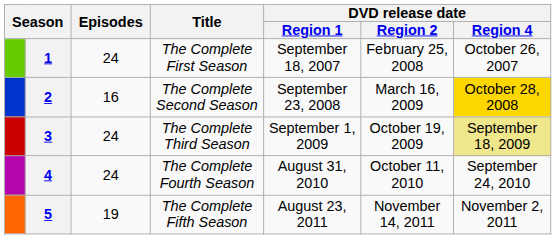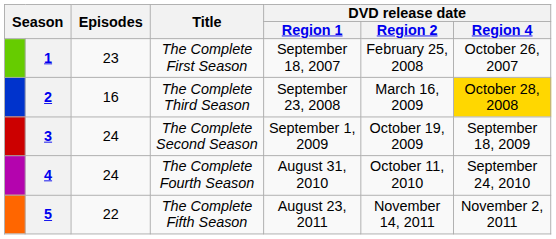 <table class="wikitable plainrowheaders" style="text-align:center;">
 <tr>
 <th scope=col colspan="2" rowspan="2" style="padding:0 8px;">Season</th>
 <th scope=col rowspan="2" style="padding:0 8px;">Episodes</th>
 <th scope=col rowspan="2" style="padding:0 8px;">Title</th>
 <th scope=col style="padding:0 8px;" colspan="3">DVD release date</th>
 </tr>
 <tr>
 <th style="padding:0 8px;"><a href='#'>Region 1</a></th>
 <th style="padding:0 8px;"><a href='#'>Region 2</a></th>
 <th style="padding:0 8px;"><a href='#'>Region 4</a></th>
 </tr>
 <tr>
 <td style="background:#6c0; color:#100; text-align:center;"></td>
 <th scope=row style=text-align:center><strong><a href='#'>1</a></strong></th>
-<td>24</td>
+<td>23</td>
 <td><em>The Complete First Season</em></td>
 <td>September 18, 2007</td>
 <td>February 25, 2008</td>
 <td>October 26, 2007</td>
 </tr>
 <tr>
 <td style="background:#03c; color:#100; text-align:center;"></td>
 <th scope=row style=text-align:center><strong><a href='#'>2</a></strong></th>
 <td>16</td>
-<td><em>The Complete Second Season</em></td>
+<td><em>The Complete Third Season</em></td>
 <td>September 23, 2008</td>
 <td>March 16, 2009</td>
 <td style="background: gold;">October 28, 2008</td>
 </tr>
 <tr>
 <td style="background:#c00; color:#100; text-align:center;"></td>
 <th scope=row style=text-align:center><strong><a href='#'>3</a></strong></th>
 <td>24</td>
-<td><em>The Complete Third Season</em></td>
+<td><em>The Complete Second Season</em></td>
 <td>September 1, 2009</td>
 <td>October 19, 2009</td>
-<td style="background: khaki;">September 18, 2009</td>
+<td>September 18, 2009</td>
 </tr>
 <tr>
 <td style="background:#B404AE; color:#100; text-align:center;"></td>
 <th scope=row style=text-align:center><strong><a href='#'>4</a></strong></th>
 <td>24</td>
 <td><em>The Complete Fourth Season</em></td>
 <td>August 31, 2010</td>
 <td>October 11, 2010</td>
 <td>September 24, 2010</td>
 </tr>
 <tr>
 <td style="background:#f60; color:#100; text-align:center;"></td>
 <th scope=row style=text-align:center><strong><a href='#'>5</a></strong></th>
-<td>19</td>
+<td>22</td>
 <td><em>The Complete Fifth Season</em></td>
 <td>August 23, 2011</td>
 <td>November 14, 2011</td>
 <td>November 2, 2011</td>
 </tr>
 </table>
